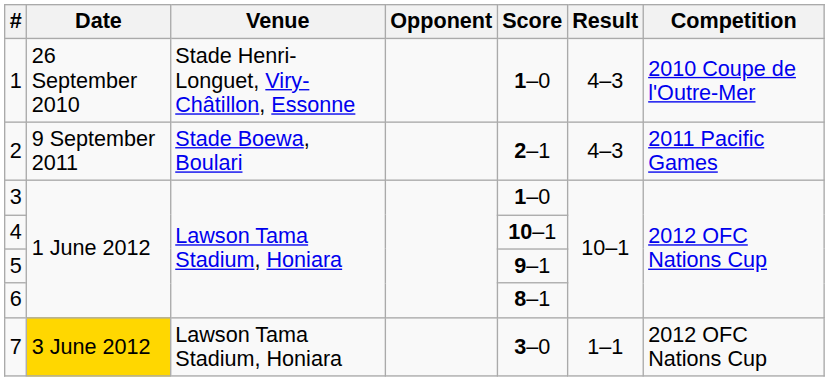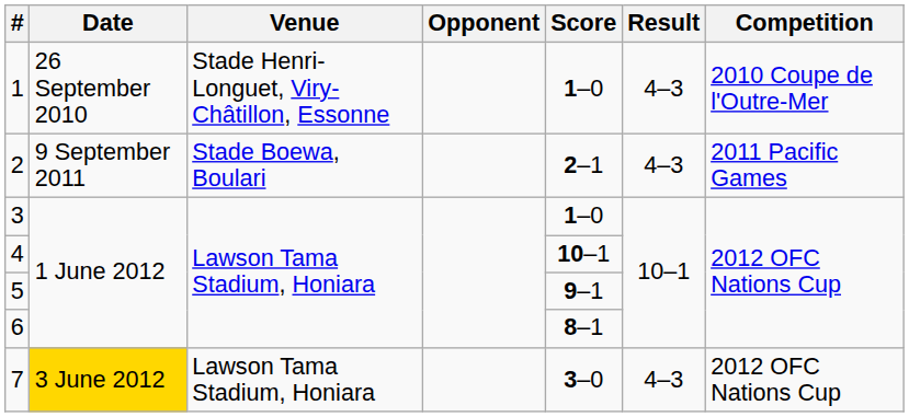 <table class="wikitable" style="text-align:left;">
 <tr>
 <th>#</th>
 <th>Date</th>
 <th>Venue</th>
 <th>Opponent</th>
 <th>Score</th>
 <th>Result</th>
 <th>Competition</th>
 </tr>
 <tr>
 <td>1</td>
 <td>26 September 2010</td>
 <td>Stade Henri-Longuet, <a href='#'>Viry-Châtillon</a>, <a href='#'>Essonne</a></td>
 <td></td>
 <td align=center><strong>1</strong>–0</td>
 <td align=center>4–3</td>
 <td><a href='#'>2010 Coupe de l'Outre-Mer</a></td>
 </tr>
 <tr>
 <td>2</td>
 <td>9 September 2011</td>
 <td><a href='#'>Stade Boewa</a>, <a href='#'>Boulari</a></td>
 <td></td>
 <td align=center><strong>2</strong>–1</td>
 <td align=center>4–3</td>
 <td><a href='#'>2011 Pacific Games</a></td>
 </tr>
 <tr>
 <td>3</td>
 <td rowspan=4>1 June 2012</td>
 <td rowspan=4><a href='#'>Lawson Tama Stadium</a>, <a href='#'>Honiara</a></td>
 <td rowspan=4></td>
 <td align=center><strong>1</strong>–0</td>
 <td rowspan=4 align=center>10–1</td>
 <td rowspan=4><a href='#'>2012 OFC Nations Cup</a></td>
 </tr>
 <tr>
 <td>4</td>
 <td align=center><strong>10</strong>–1</td>
 </tr>
 <tr>
 <td>5</td>
 <td align=center><strong>9</strong>–1</td>
 </tr>
 <tr>
 <td>6</td>
 <td align=center><strong>8</strong>–1</td>
 </tr>
 <tr>
 <td>7</td>
 <td style="background: gold;">3 June 2012</td>
 <td>Lawson Tama Stadium, Honiara</td>
 <td></td>
 <td align=center><strong>3</strong>–0</td>
-<td align=center>1–1</td>
+<td align=center>4–3</td>
 <td>2012 OFC Nations Cup</td>
 </tr>
 </table>
